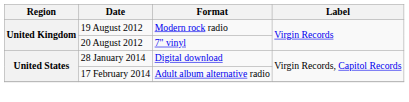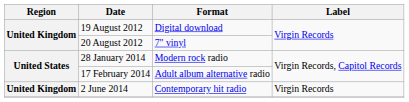 <table class="wikitable plainrowheaders">
 <tr>
 <th>Region</th>
 <th>Date</th>
 <th>Format</th>
 <th>Label</th>
 </tr>
 <tr>
 <th scope="row" rowspan="2">United Kingdom</th>
 <td>19 August 2012</td>
-<td><a href='#'>Modern rock</a> radio</td>
+<td><a href='#'>Digital download</a></td>
 <td rowspan="2"><a href='#'>Virgin Records</a></td>
 </tr>
 <tr>
 <td>20 August 2012</td>
 <td><a href='#'>7" vinyl</a></td>
 </tr>
 <tr>
 <th scope="row" rowspan="2">United States</th>
 <td>28 January 2014</td>
-<td><a href='#'>Digital download</a></td>
+<td><a href='#'>Modern rock</a> radio</td>
 <td rowspan="2">Virgin Records, <a href='#'>Capitol Records</a></td>
 </tr>
 <tr>
 <td>17 February 2014</td>
 <td><a href='#'>Adult album alternative</a> radio</td>
 </tr>
 <tr>
+<th scope="row">United Kingdom</th>
+<td>2 June 2014</td>
+<td><a href='#'>Contemporary hit radio</a></td>
+<td>Virgin Records</td>
+</tr>
+<tr>
 </tr>
 </table>
